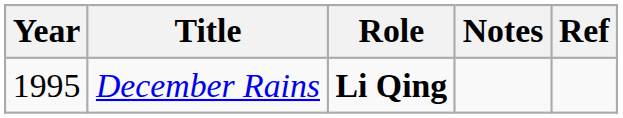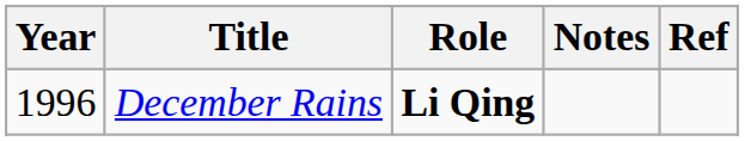 <table class="wikitable sortable">
 <tr>
 <th>Year</th>
 <th>Title</th>
 <th>Role</th>
 <th class="unsortable">Notes</th>
 <th class="unsortable">Ref</th>
 </tr>
 <tr>
-<td>1995</td>
+<td>1996</td>
 <td><em><a href='#'>December Rains</a></em></td>
 <td><strong>Li Qing</strong></td>
 <td></td>
 <td></td>
 </tr>
 </table>
